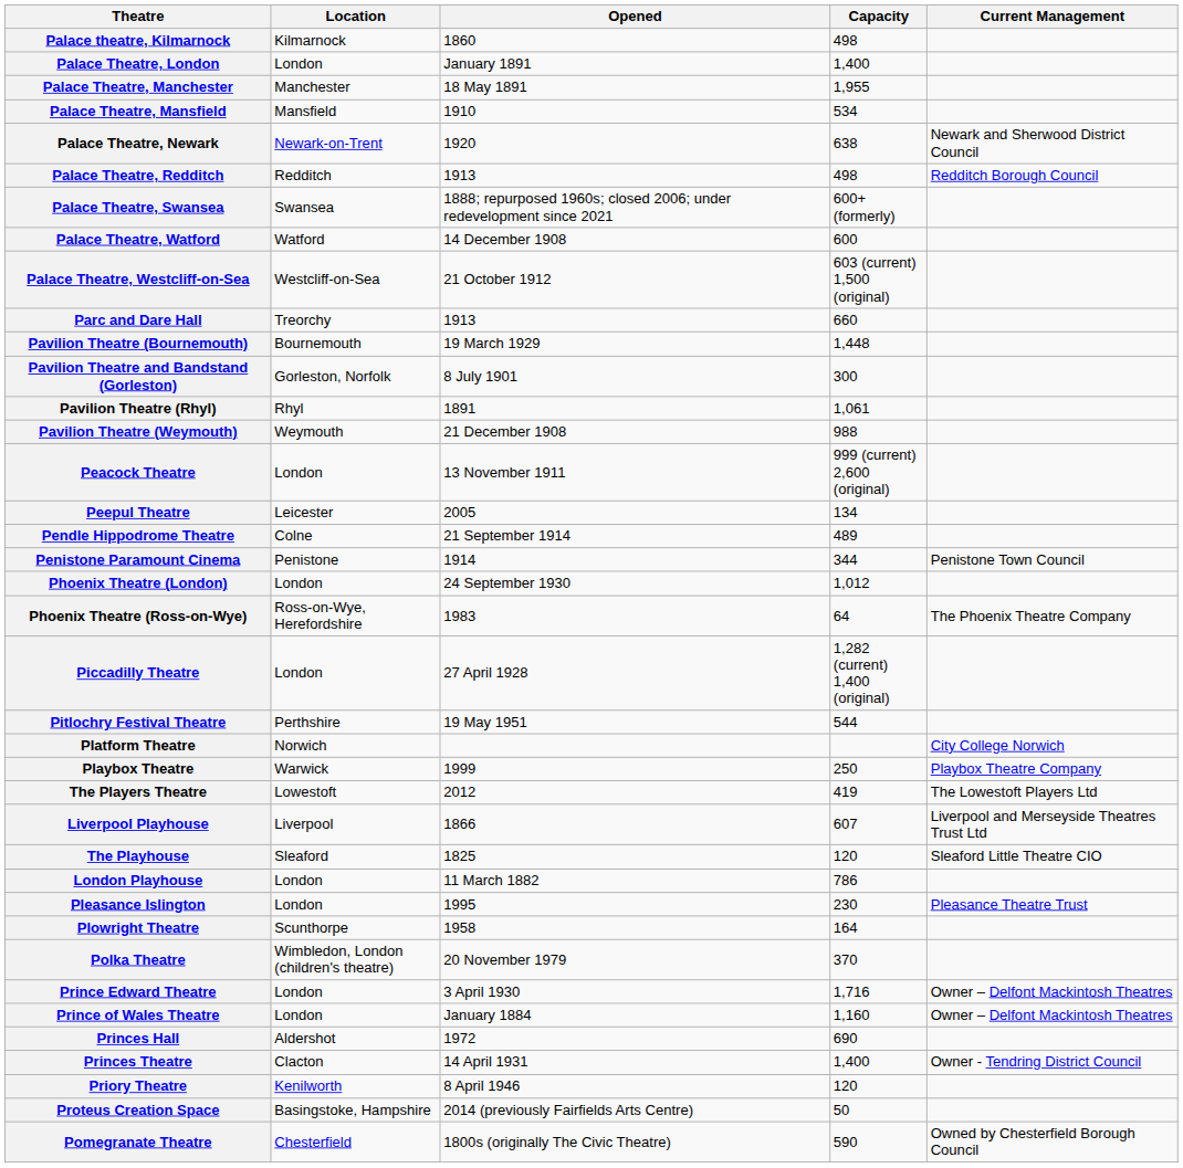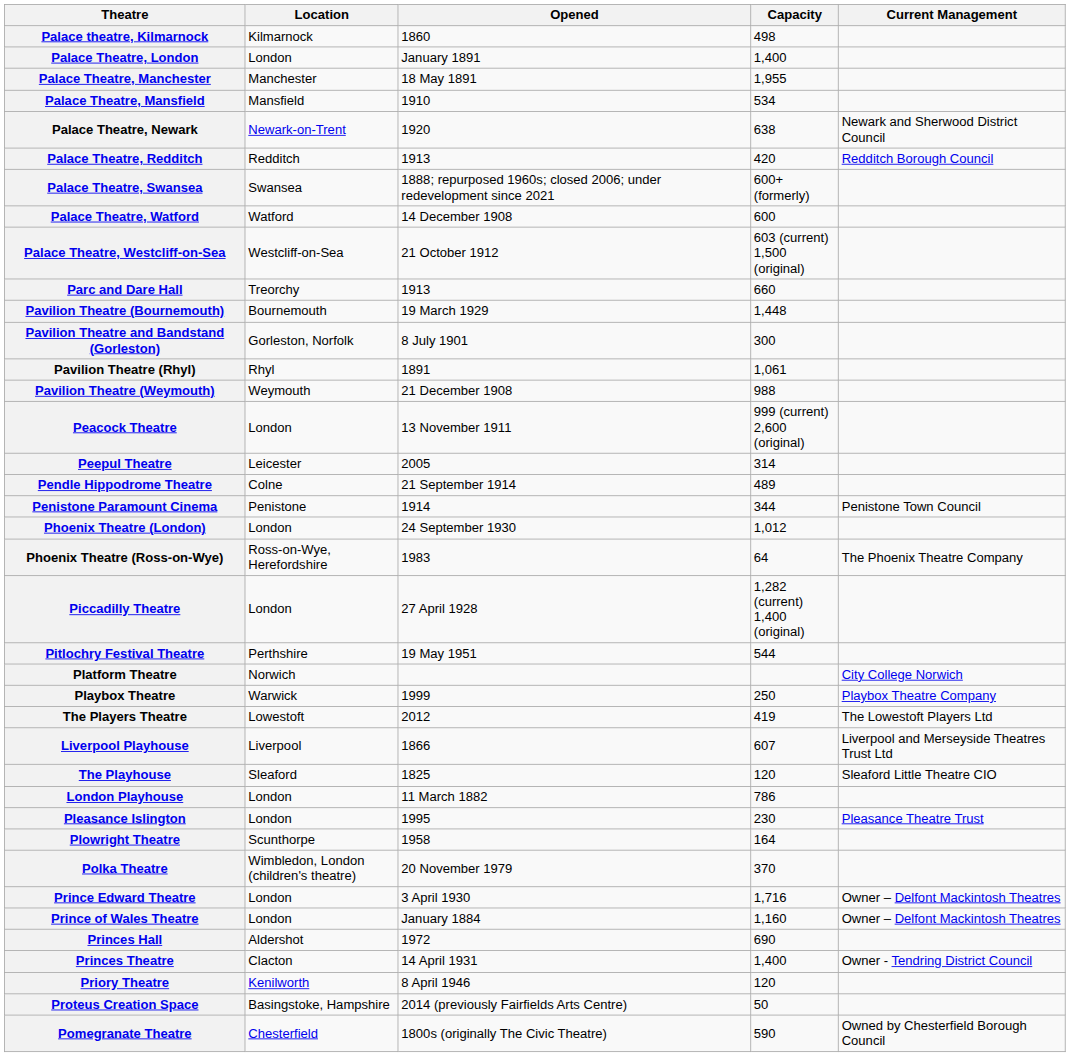 <table class="wikitable" style="font-size:96%; text-align: left">
 <tr>
 <th>Theatre</th>
 <th>Location</th>
 <th>Opened</th>
 <th>Capacity</th>
 <th>Current Management</th>
 </tr>
 <tr>
 <th><a href='#'>Palace theatre, Kilmarnock</a></th>
 <td>Kilmarnock</td>
 <td>1860</td>
 <td>498</td>
 <td></td>
 </tr>
 <tr>
 <th><a href='#'>Palace Theatre, London</a></th>
 <td>London</td>
 <td>January 1891</td>
 <td>1,400</td>
 <td></td>
 </tr>
 <tr>
 <th><a href='#'>Palace Theatre, Manchester</a></th>
 <td>Manchester</td>
 <td>18 May 1891</td>
 <td>1,955</td>
 <td></td>
 </tr>
 <tr>
 <th><a href='#'>Palace Theatre, Mansfield</a></th>
 <td>Mansfield</td>
 <td>1910</td>
 <td>534</td>
 <td></td>
 </tr>
 <tr>
 <th>Palace Theatre, Newark</th>
 <td><a href='#'>Newark-on-Trent</a></td>
 <td>1920</td>
 <td>638</td>
 <td>Newark and Sherwood District Council</td>
 </tr>
 <tr>
 <th><a href='#'>Palace Theatre, Redditch</a></th>
 <td>Redditch</td>
 <td>1913</td>
-<td>498</td>
+<td>420</td>
 <td><a href='#'>Redditch Borough Council</a></td>
 </tr>
 <tr>
 <th><a href='#'>Palace Theatre, Swansea</a></th>
 <td>Swansea</td>
 <td>1888; repurposed 1960s; closed 2006; under redevelopment since 2021</td>
 <td>600+ (formerly)</td>
 <td></td>
 </tr>
 <tr>
 <th><a href='#'>Palace Theatre, Watford</a></th>
 <td>Watford</td>
 <td>14 December 1908</td>
 <td>600</td>
 <td></td>
 </tr>
 <tr>
 <th><a href='#'>Palace Theatre, Westcliff-on-Sea</a></th>
 <td>Westcliff-on-Sea</td>
 <td>21 October 1912</td>
 <td>603 (current)<br>1,500 (original)</td>
 <td></td>
 </tr>
 <tr>
 <th><a href='#'>Parc and Dare Hall</a></th>
 <td>Treorchy</td>
 <td>1913</td>
 <td>660</td>
 <td></td>
 </tr>
 <tr>
 <th><a href='#'>Pavilion Theatre (Bournemouth)</a></th>
 <td>Bournemouth</td>
 <td>19 March 1929</td>
 <td>1,448</td>
 <td></td>
 </tr>
 <tr>
 <th><a href='#'>Pavilion Theatre and Bandstand (Gorleston)</a></th>
 <td>Gorleston, Norfolk</td>
 <td>8 July 1901</td>
 <td>300</td>
 <td></td>
 </tr>
 <tr>
 <th>Pavilion Theatre (Rhyl)</th>
 <td>Rhyl</td>
 <td>1891</td>
 <td>1,061</td>
 <td></td>
 </tr>
 <tr>
 <th><a href='#'>Pavilion Theatre (Weymouth)</a></th>
 <td>Weymouth</td>
 <td>21 December 1908</td>
 <td>988</td>
 <td></td>
 </tr>
 <tr>
 <th><a href='#'>Peacock Theatre</a></th>
 <td>London</td>
 <td>13 November 1911</td>
 <td>999 (current)<br>2,600 (original)</td>
 <td></td>
 </tr>
 <tr>
 <th><a href='#'>Peepul Theatre</a></th>
 <td>Leicester</td>
 <td>2005</td>
-<td>134</td>
+<td>314</td>
 <td></td>
 </tr>
 <tr>
 <th><a href='#'>Pendle Hippodrome Theatre</a></th>
 <td>Colne</td>
 <td>21 September 1914</td>
 <td>489</td>
 <td></td>
 </tr>
 <tr>
 <th><a href='#'>Penistone Paramount Cinema</a></th>
 <td>Penistone</td>
 <td>1914</td>
 <td>344</td>
 <td>Penistone Town Council</td>
 </tr>
 <tr>
 <th><a href='#'>Phoenix Theatre (London)</a></th>
 <td>London</td>
 <td>24 September 1930</td>
 <td>1,012</td>
 <td></td>
 </tr>
 <tr>
 <th>Phoenix Theatre (Ross-on-Wye)</th>
 <td>Ross-on-Wye, Herefordshire</td>
 <td>1983</td>
 <td>64</td>
 <td>The Phoenix Theatre Company</td>
 </tr>
 <tr>
 <th><a href='#'>Piccadilly Theatre</a></th>
 <td>London</td>
 <td>27 April 1928</td>
 <td>1,282 (current)<br>1,400 (original)</td>
 <td></td>
 </tr>
 <tr>
 <th><a href='#'>Pitlochry Festival Theatre</a></th>
 <td>Perthshire</td>
 <td>19 May 1951</td>
 <td>544</td>
 <td></td>
 </tr>
 <tr>
 <th>Platform Theatre</th>
 <td>Norwich</td>
 <td></td>
 <td></td>
 <td><a href='#'>City College Norwich</a></td>
 </tr>
 <tr>
 <th>Playbox Theatre</th>
 <td>Warwick</td>
 <td>1999</td>
 <td>250</td>
 <td><a href='#'>Playbox Theatre Company</a></td>
 </tr>
 <tr>
 <th>The Players Theatre</th>
 <td>Lowestoft</td>
 <td>2012</td>
 <td>419</td>
 <td>The Lowestoft Players Ltd</td>
 </tr>
 <tr>
 <th><a href='#'>Liverpool Playhouse</a></th>
 <td>Liverpool</td>
 <td>1866</td>
 <td>607</td>
 <td>Liverpool and Merseyside Theatres Trust Ltd</td>
 </tr>
 <tr>
 <th><a href='#'>The Playhouse</a></th>
 <td>Sleaford</td>
 <td>1825</td>
 <td>120</td>
 <td>Sleaford Little Theatre CIO</td>
 </tr>
 <tr>
 <th><a href='#'>London Playhouse</a></th>
 <td>London</td>
 <td>11 March 1882</td>
 <td>786</td>
 <td></td>
 </tr>
 <tr>
 <th><a href='#'>Pleasance Islington</a></th>
 <td>London</td>
 <td>1995</td>
 <td>230</td>
 <td><a href='#'>Pleasance Theatre Trust</a></td>
 </tr>
 <tr>
 <th><a href='#'>Plowright Theatre</a></th>
 <td>Scunthorpe</td>
 <td>1958</td>
 <td>164</td>
 <td></td>
 </tr>
 <tr>
 <th><a href='#'>Polka Theatre</a></th>
 <td>Wimbledon, London<br>(children's theatre)</td>
 <td>20 November 1979</td>
 <td>370</td>
 <td></td>
 </tr>
 <tr>
 <th><a href='#'>Prince Edward Theatre</a></th>
 <td>London</td>
 <td>3 April 1930</td>
 <td>1,716</td>
 <td>Owner – <a href='#'>Delfont Mackintosh Theatres</a></td>
 </tr>
 <tr>
 <th><a href='#'>Prince of Wales Theatre</a></th>
 <td>London</td>
 <td>January 1884</td>
 <td>1,160</td>
 <td>Owner – <a href='#'>Delfont Mackintosh Theatres</a></td>
 </tr>
 <tr>
 <th><a href='#'>Princes Hall</a></th>
 <td>Aldershot</td>
 <td>1972</td>
 <td>690</td>
 <td></td>
 </tr>
 <tr>
 <th><a href='#'>Princes Theatre</a></th>
 <td>Clacton</td>
 <td>14 April 1931</td>
 <td>1,400</td>
 <td>Owner - <a href='#'>Tendring District Council</a></td>
 </tr>
 <tr>
 <th><a href='#'>Priory Theatre</a></th>
 <td><a href='#'>Kenilworth</a></td>
 <td>8 April 1946</td>
 <td>120</td>
 </tr>
 <tr>
 <th><a href='#'>Proteus Creation Space</a></th>
 <td>Basingstoke, Hampshire</td>
 <td>2014 (previously Fairfields Arts Centre)</td>
 <td>50</td>
 <td></td>
 </tr>
 <tr>
 <th><a href='#'>Pomegranate Theatre</a></th>
 <td><a href='#'>Chesterfield</a></td>
 <td>1800s (originally The Civic Theatre)</td>
 <td>590</td>
 <td>Owned by Chesterfield Borough Council</td>
 </tr>
 </table>
